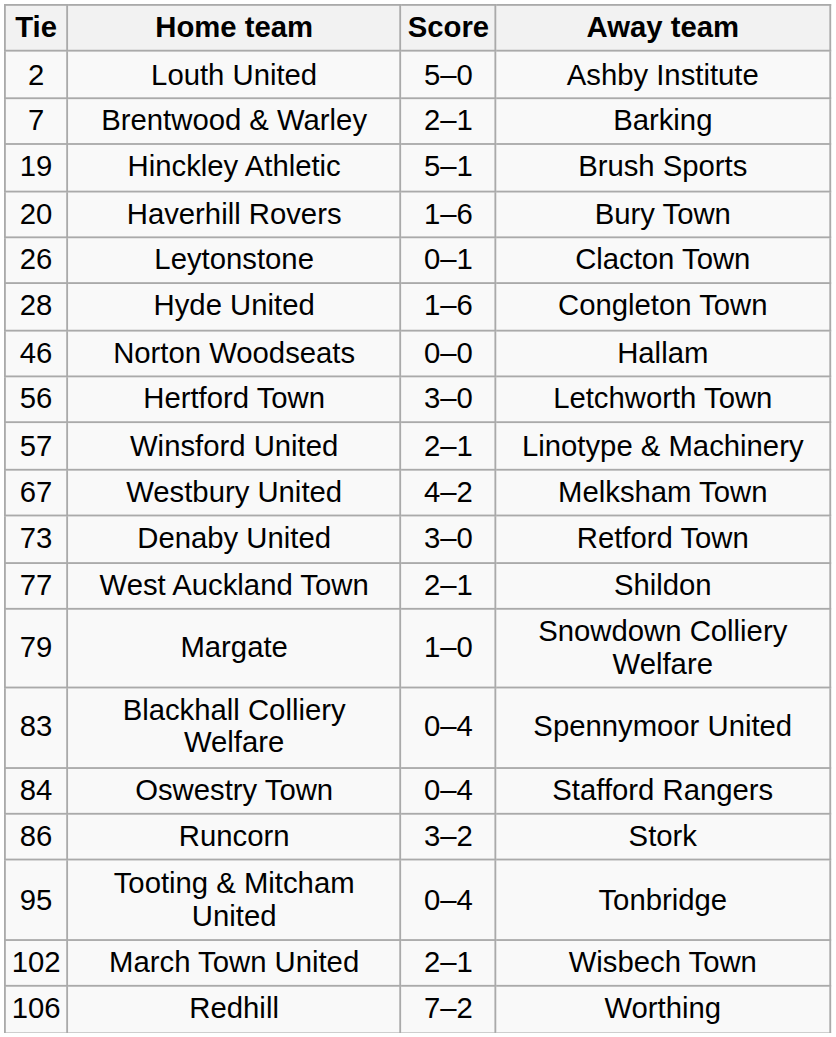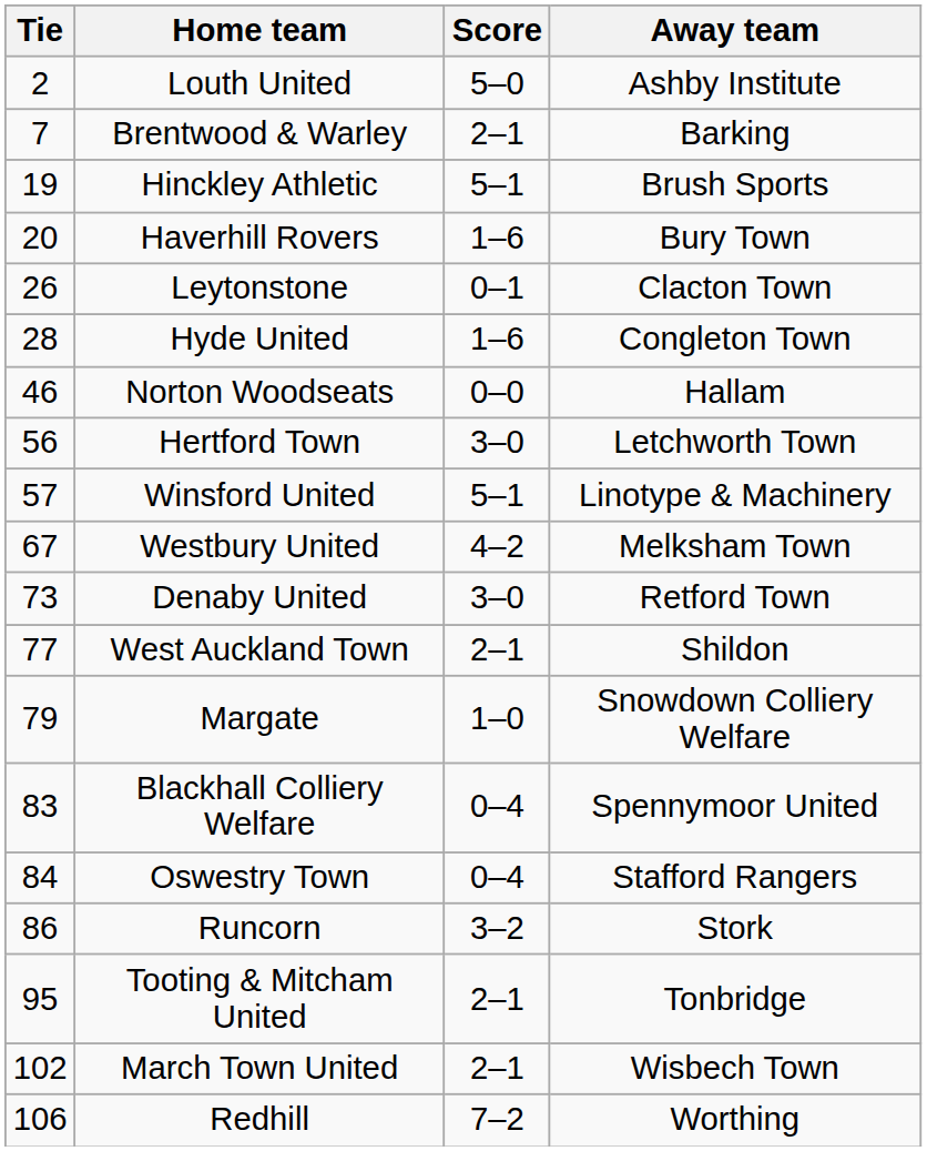 <table class="wikitable" style="text-align:center;">
 <tr>
 <th width=20>Tie</th>
 <th width=175>Home team</th>
 <th width=20>Score</th>
 <th width=175>Away team</th>
 </tr>
 <tr>
 <td>2</td>
 <td>Louth United</td>
 <td>5–0</td>
 <td>Ashby Institute</td>
 </tr>
 <tr>
 <td>7</td>
 <td>Brentwood & Warley</td>
 <td>2–1</td>
 <td>Barking</td>
 </tr>
 <tr>
 <td>19</td>
 <td>Hinckley Athletic</td>
 <td>5–1</td>
 <td>Brush Sports</td>
 </tr>
 <tr>
 <td>20</td>
 <td>Haverhill Rovers</td>
 <td>1–6</td>
 <td>Bury Town</td>
 </tr>
 <tr>
 <td>26</td>
 <td>Leytonstone</td>
 <td>0–1</td>
 <td>Clacton Town</td>
 </tr>
 <tr>
 <td>28</td>
 <td>Hyde United</td>
 <td>1–6</td>
 <td>Congleton Town</td>
 </tr>
 <tr>
 <td>46</td>
 <td>Norton Woodseats</td>
 <td>0–0</td>
 <td>Hallam</td>
 </tr>
 <tr>
 <td>56</td>
 <td>Hertford Town</td>
 <td>3–0</td>
 <td>Letchworth Town</td>
 </tr>
 <tr>
 <td>57</td>
 <td>Winsford United</td>
-<td>2–1</td>
+<td>5–1</td>
 <td>Linotype & Machinery</td>
 </tr>
 <tr>
 <td>67</td>
 <td>Westbury United</td>
 <td>4–2</td>
 <td>Melksham Town</td>
 </tr>
 <tr>
 <td>73</td>
 <td>Denaby United</td>
 <td>3–0</td>
 <td>Retford Town</td>
 </tr>
 <tr>
 <td>77</td>
 <td>West Auckland Town</td>
 <td>2–1</td>
 <td>Shildon</td>
 </tr>
 <tr>
 <td>79</td>
 <td>Margate</td>
 <td>1–0</td>
 <td>Snowdown Colliery Welfare</td>
 </tr>
 <tr>
 <td>83</td>
 <td>Blackhall Colliery Welfare</td>
 <td>0–4</td>
 <td>Spennymoor United</td>
 </tr>
 <tr>
 <td>84</td>
 <td>Oswestry Town</td>
 <td>0–4</td>
 <td>Stafford Rangers</td>
 </tr>
 <tr>
 <td>86</td>
 <td>Runcorn</td>
 <td>3–2</td>
 <td>Stork</td>
 </tr>
 <tr>
 <td>95</td>
 <td>Tooting & Mitcham United</td>
-<td>0–4</td>
+<td>2–1</td>
 <td>Tonbridge</td>
 </tr>
 <tr>
 <td>102</td>
 <td>March Town United</td>
 <td>2–1</td>
 <td>Wisbech Town</td>
 </tr>
 <tr>
 <td>106</td>
 <td>Redhill</td>
 <td>7–2</td>
 <td>Worthing</td>
 </tr>
 </table>
